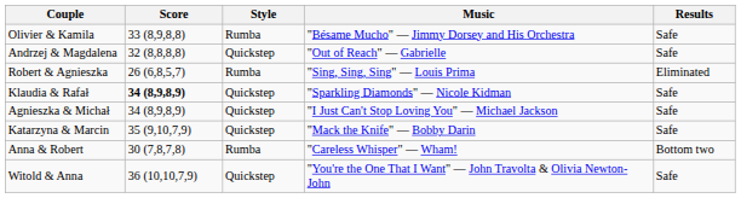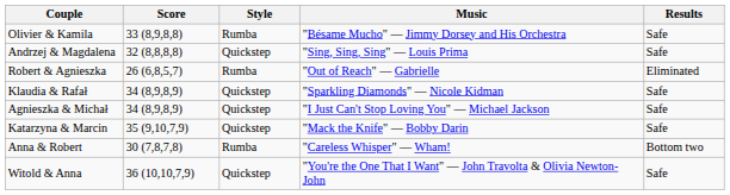 <table class="wikitable">
 <tr>
 <th width="150">Couple</th>
 <th width="120">Score</th>
 <th width="100">Style</th>
 <th width="450">Music</th>
 <th width="100">Results</th>
 </tr>
 <tr>
 <td>Olivier & Kamila</td>
 <td>33 (8,9,8,8)</td>
 <td>Rumba</td>
 <td>"<a href='#'>Bésame Mucho</a>" — <a href='#'>Jimmy Dorsey and His Orchestra</a></td>
 <td>Safe</td>
 </tr>
 <tr>
 <td>Andrzej & Magdalena</td>
 <td>32 (8,8,8,8)</td>
 <td>Quickstep</td>
-<td>"<a href='#'>Out of Reach</a>" — <a href='#'>Gabrielle</a></td>
+<td>"<a href='#'>Sing, Sing, Sing</a>" — <a href='#'>Louis Prima</a></td>
 <td>Safe</td>
 </tr>
 <tr>
 <td>Robert & Agnieszka</td>
 <td>26 (6,8,5,7)</td>
 <td>Rumba</td>
-<td>"<a href='#'>Sing, Sing, Sing</a>" — <a href='#'>Louis Prima</a></td>
+<td>"<a href='#'>Out of Reach</a>" — <a href='#'>Gabrielle</a></td>
 <td>Eliminated</td>
 </tr>
 <tr>
 <td>Klaudia & Rafał</td>
-<td><strong>34 (8,9,8,9)</strong></td>
+<td>34 (8,9,8,9)</td>
 <td>Quickstep</td>
 <td>"<a href='#'>Sparkling Diamonds</a>" — <a href='#'>Nicole Kidman</a></td>
 <td>Safe</td>
 </tr>
 <tr>
 <td>Agnieszka & Michał</td>
 <td>34 (8,9,8,9)</td>
 <td>Quickstep</td>
 <td>"<a href='#'>I Just Can't Stop Loving You</a>" — <a href='#'>Michael Jackson</a></td>
 <td>Safe</td>
 </tr>
 <tr>
 <td>Katarzyna & Marcin</td>
 <td>35 (9,10,7,9)</td>
 <td>Quickstep</td>
 <td>"<a href='#'>Mack the Knife</a>" — <a href='#'>Bobby Darin</a></td>
 <td>Safe</td>
 </tr>
 <tr>
 <td>Anna & Robert</td>
 <td>30 (7,8,7,8)</td>
 <td>Rumba</td>
 <td>"<a href='#'>Careless Whisper</a>" — <a href='#'>Wham!</a></td>
 <td>Bottom two</td>
 </tr>
 <tr>
 <td>Witold & Anna</td>
 <td>36 (10,10,7,9)</td>
 <td>Quickstep</td>
 <td>"<a href='#'>You're the One That I Want</a>" — <a href='#'>John Travolta</a> & <a href='#'>Olivia Newton-John</a></td>
 <td>Safe</td>
 </tr>
 </table>
